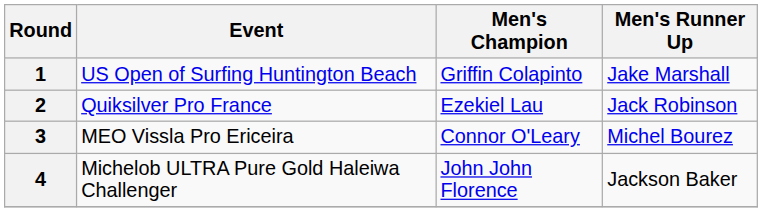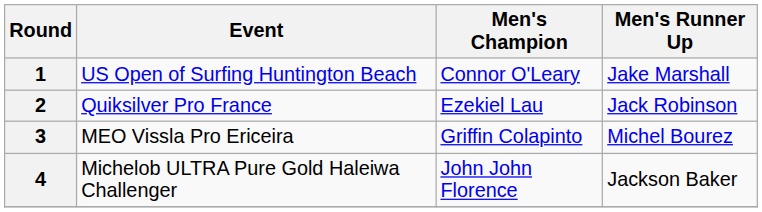 <table class="wikitable">
 <tr>
 <th>Round</th>
 <th>Event</th>
 <th>Men's Champion</th>
 <th>Men's Runner Up</th>
 </tr>
 <tr>
 <th>1</th>
 <td> <a href='#'>US Open of Surfing Huntington Beach</a></td>
-<td> <a href='#'>Griffin Colapinto</a></td>
+<td> <a href='#'>Connor O'Leary</a></td>
 <td> <a href='#'>Jake Marshall</a></td>
 </tr>
 <tr>
 <th>2</th>
 <td> <a href='#'>Quiksilver Pro France</a></td>
 <td> <a href='#'>Ezekiel Lau</a></td>
 <td> <a href='#'>Jack Robinson</a></td>
 </tr>
 <tr>
 <th>3</th>
 <td> MEO Vissla Pro Ericeira</td>
-<td> <a href='#'>Connor O'Leary</a></td>
+<td> <a href='#'>Griffin Colapinto</a></td>
 <td> <a href='#'>Michel Bourez</a></td>
 </tr>
 <tr>
 <th>4</th>
 <td> Michelob ULTRA Pure Gold Haleiwa Challenger</td>
 <td> <a href='#'>John John Florence</a></td>
 <td> Jackson Baker</td>
 </tr>
 <tr>
 </tr>
 </table>
